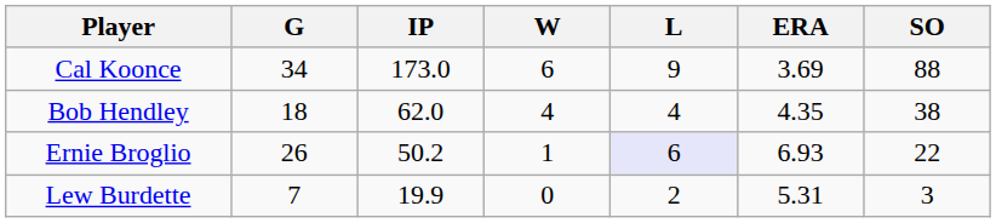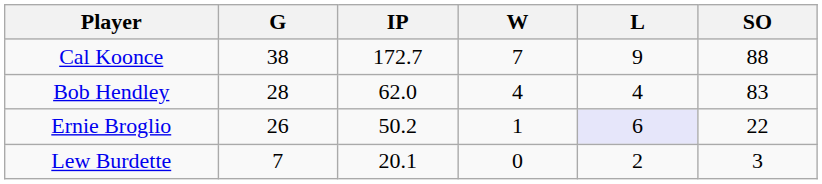 <table class="wikitable sortable">
 <tr>
 <th bgcolor="#DDDDFF" width="16%">Player</th>
 <th bgcolor="#DDDDFF" width="9%">G</th>
 <th bgcolor="#DDDDFF" width="9%">IP</th>
 <th bgcolor="#DDDDFF" width="9%">W</th>
 <th bgcolor="#DDDDFF" width="9%">L</th>
-<th bgcolor="#DDDDFF" width="9%">ERA</th>
 <th bgcolor="#DDDDFF" width="9%">SO</th>
 </tr>
 <tr align="center">
 <td><a href='#'>Cal Koonce</a></td>
-<td>34</td>
-<td>173.0</td>
-<td>6</td>
+<td>38</td>
+<td>172.7</td>
+<td>7</td>
 <td>9</td>
-<td>3.69</td>
 <td>88</td>
 </tr>
 <tr align="center">
 <td><a href='#'>Bob Hendley</a></td>
-<td>18</td>
+<td>28</td>
 <td>62.0</td>
 <td>4</td>
 <td>4</td>
-<td>4.35</td>
-<td>38</td>
+<td>83</td>
 </tr>
 <tr align="center">
 <td><a href='#'>Ernie Broglio</a></td>
 <td>26</td>
 <td>50.2</td>
 <td>1</td>
 <td style="background: lavender;">6</td>
-<td>6.93</td>
 <td>22</td>
 </tr>
 <tr align="center">
 <td><a href='#'>Lew Burdette</a></td>
 <td>7</td>
-<td>19.9</td>
+<td>20.1</td>
 <td>0</td>
 <td>2</td>
-<td>5.31</td>
 <td>3</td>
 </tr>
 </table>
